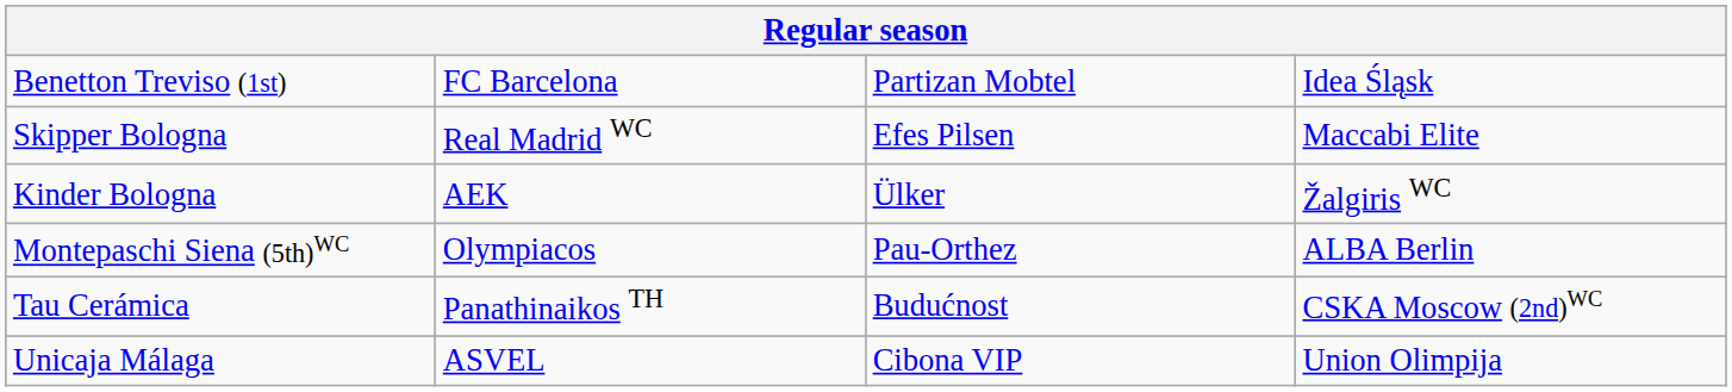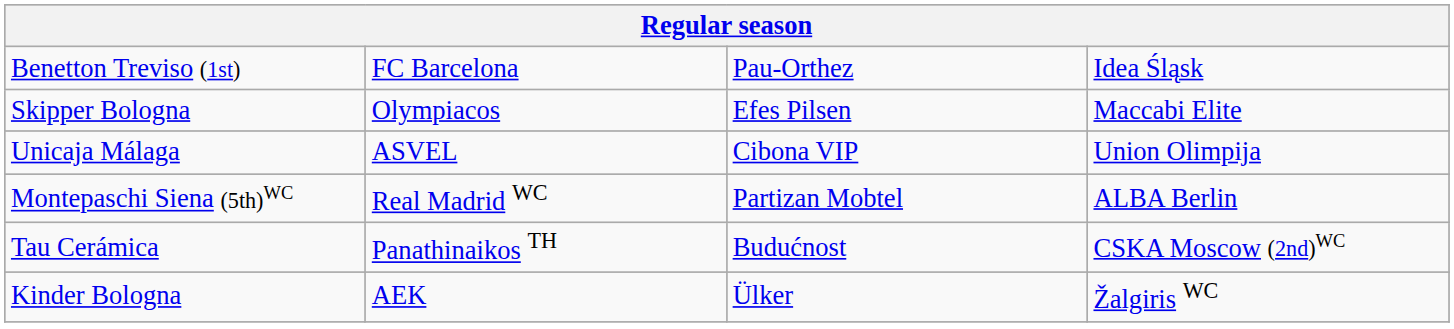 <table class="wikitable">
 <tr>
 <th colspan=4><a href='#'>Regular season</a></th>
 </tr>
 <tr>
 <td width=210> <a href='#'>Benetton Treviso</a> <small>(<a href='#'>1st</a>)</small></td>
 <td width=210> <a href='#'>FC Barcelona</a> </td>
-<td width=210> <a href='#'>Partizan Mobtel</a> </td>
+<td width=210> <a href='#'>Pau-Orthez</a> </td>
 <td width=210> <a href='#'>Idea Śląsk</a> </td>
 </tr>
 <tr>
 <td width=210> <a href='#'>Skipper Bologna</a> </td>
-<td width=210> <a href='#'>Real Madrid</a> <sup>WC</sup></td>
+<td width=210> <a href='#'>Olympiacos</a> </td>
 <td width=210> <a href='#'>Efes Pilsen</a> </td>
 <td width=210> <a href='#'>Maccabi Elite</a> </td>
 </tr>
 <tr>
-<td width=210> <a href='#'>Kinder Bologna</a> </td>
-<td width=210> <a href='#'>AEK</a> </td>
-<td width=210> <a href='#'>Ülker</a> </td>
-<td width=210> <a href='#'>Žalgiris</a> <sup>WC</sup></td>
+<td> <a href='#'>Unicaja Málaga</a> </td>
+<td> <a href='#'>ASVEL</a> </td>
+<td> <a href='#'>Cibona VIP</a> </td>
+<td> <a href='#'>Union Olimpija</a> </td>
 </tr>
 <tr>
 <td width=210> <a href='#'>Montepaschi Siena</a> <small>(5th)<sup>WC</sup></small></td>
-<td width=210> <a href='#'>Olympiacos</a> </td>
-<td width=210> <a href='#'>Pau-Orthez</a> </td>
+<td width=210> <a href='#'>Real Madrid</a> <sup>WC</sup></td>
+<td width=210> <a href='#'>Partizan Mobtel</a> </td>
 <td width=210> <a href='#'>ALBA Berlin</a> </td>
 </tr>
 <tr>
 <td> <a href='#'>Tau Cerámica</a> </td>
 <td> <a href='#'>Panathinaikos</a> <sup>TH</sup></td>
 <td> <a href='#'>Budućnost</a> </td>
 <td> <a href='#'>CSKA Moscow</a> <small>(<a href='#'>2nd</a>)<sup>WC</sup></small></td>
 </tr>
 <tr>
-<td> <a href='#'>Unicaja Málaga</a> </td>
-<td> <a href='#'>ASVEL</a> </td>
-<td> <a href='#'>Cibona VIP</a> </td>
-<td> <a href='#'>Union Olimpija</a> </td>
+<td width=210> <a href='#'>Kinder Bologna</a> </td>
+<td width=210> <a href='#'>AEK</a> </td>
+<td width=210> <a href='#'>Ülker</a> </td>
+<td width=210> <a href='#'>Žalgiris</a> <sup>WC</sup></td>
 </tr>
 </table>
